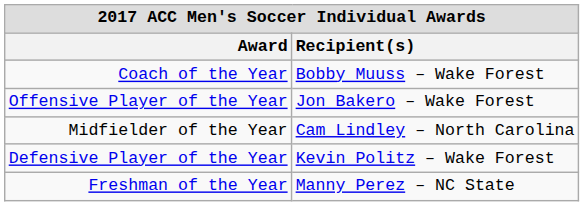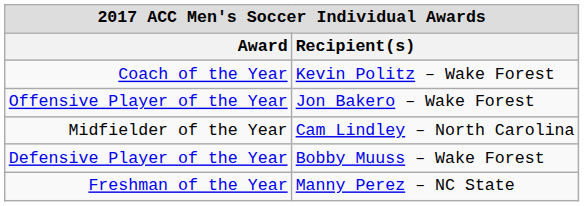 <table class="wikitable" style="white-space:nowrap; font-size:90%;">
 <tr>
 <td colspan="7" style="text-align:center; background:#ddd;"><strong>2017 ACC Men's Soccer Individual Awards</strong></td>
 </tr>
 <tr>
 <th style="text-align:right;">Award</th>
 <th style="text-align:left;">Recipient(s)</th>
 </tr>
 <tr>
 <td style="text-align:right;"><a href='#'>Coach of the Year</a></td>
-<td style="text-align:left;"><a href='#'>Bobby Muuss</a> – Wake Forest</td>
+<td style="text-align:left;"><a href='#'>Kevin Politz</a> – Wake Forest</td>
 </tr>
 <tr>
 <td style="text-align:right;"><a href='#'>Offensive Player of the Year</a></td>
 <td style="text-align:left;"><a href='#'>Jon Bakero</a> – Wake Forest</td>
 </tr>
 <tr>
 <td style="text-align:right;">Midfielder of the Year</td>
 <td style="text-align:left;"><a href='#'>Cam Lindley</a> – North Carolina</td>
 </tr>
 <tr>
 <td style="text-align:right;"><a href='#'>Defensive Player of the Year</a></td>
-<td style="text-align:left;"><a href='#'>Kevin Politz</a> – Wake Forest</td>
+<td style="text-align:left;"><a href='#'>Bobby Muuss</a> – Wake Forest</td>
 </tr>
 <tr>
 <td style="text-align:right;"><a href='#'>Freshman of the Year</a></td>
 <td style="text-align:left;"><a href='#'>Manny Perez</a> – NC State</td>
 </tr>
 </table>
